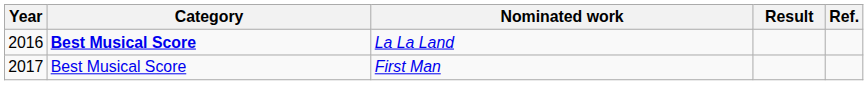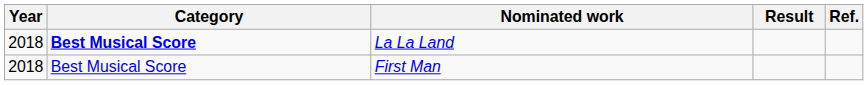 <table class=wikitable>
 <tr>
 <th scope="col" style="width:1em;">Year</th>
 <th scope="col" style="width:33em;">Category</th>
 <th scope="col" style="width:39em;">Nominated work</th>
 <th scope="col" style="width:5em;">Result</th>
 <th scope="col" style="width:1em;">Ref.</th>
 </tr>
 <tr>
-<td>2016</td>
+<td>2018</td>
 <td rowspan="1"><strong><a href='#'>Best Musical Score</a></strong></td>
 <td rowspan="1"><em><a href='#'>La La Land</a></em></td>
 <td></td>
 <td style="text-align:center;"></td>
 </tr>
 <tr>
-<td>2017</td>
+<td>2018</td>
 <td><a href='#'>Best Musical Score</a></td>
 <td><em><a href='#'>First Man</a></em></td>
 <td></td>
 <td style="text-align:center;"></td>
 </tr>
 </table>
